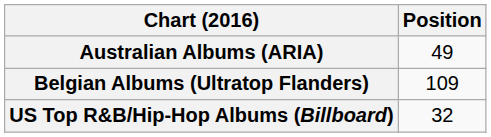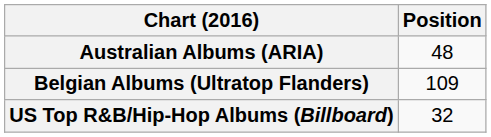 <table class="wikitable sortable plainrowheaders" style="text-align:center">
 <tr>
 <th scope="col">Chart (2016)</th>
 <th scope="col">Position</th>
 </tr>
 <tr>
 <th scope="row">Australian Albums (ARIA)</th>
-<td>49</td>
+<td>48</td>
 </tr>
 <tr>
 <th scope="row">Belgian Albums (Ultratop Flanders)</th>
 <td>109</td>
 </tr>
 <tr>
 <th scope="row">US Top R&B/Hip-Hop Albums (<em>Billboard</em>)</th>
 <td>32</td>
 </tr>
 </table>
